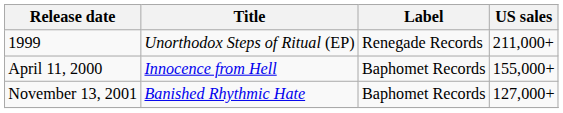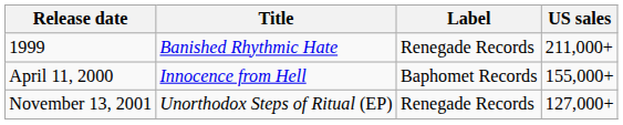 <table class="wikitable">
 <tr>
 <th>Release date</th>
 <th>Title</th>
 <th>Label</th>
 <th>US sales</th>
 </tr>
 <tr>
 <td>1999</td>
-<td><em>Unorthodox Steps of Ritual</em> (EP)</td>
+<td><em><a href='#'>Banished Rhythmic Hate</a></em></td>
 <td>Renegade Records</td>
 <td>211,000+</td>
 </tr>
 <tr>
 <td>April 11, 2000</td>
 <td><em><a href='#'>Innocence from Hell</a></em></td>
 <td>Baphomet Records</td>
 <td>155,000+</td>
 </tr>
 <tr>
 <td>November 13, 2001</td>
-<td><em><a href='#'>Banished Rhythmic Hate</a></em></td>
-<td>Baphomet Records</td>
+<td><em>Unorthodox Steps of Ritual</em> (EP)</td>
+<td>Renegade Records</td>
 <td>127,000+</td>
 </tr>
 <tr>
 </tr>
 </table>
